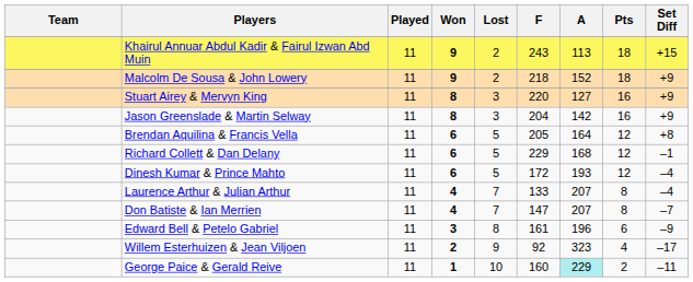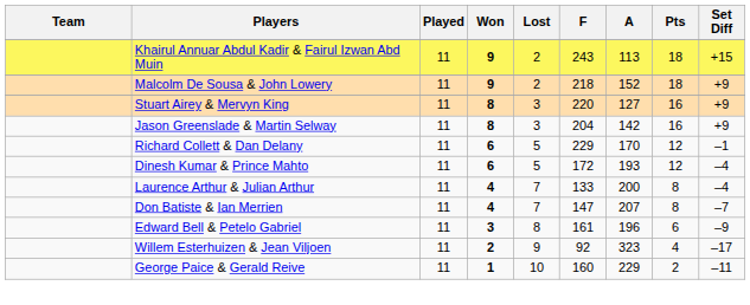 <table class=wikitable style="text-align:center">
 <tr>
 <th width=150>Team</th>
 <th width=350>Players</th>
 <th width=50>Played</th>
 <th width=50>Won</th>
 <th width=50>Lost</th>
 <th width=50>F</th>
 <th width=50>A</th>
 <th width=50>Pts</th>
 <th width=50>Set Diff</th>
 </tr>
 <tr>
 </tr>
 <tr bgcolor=FCF75E>
 <td align=left></td>
 <td align=left><a href='#'>Khairul Annuar Abdul Kadir</a> & <a href='#'>Fairul Izwan Abd Muin</a></td>
 <td>11</td>
 <td><strong>9</strong></td>
 <td>2</td>
 <td>243</td>
 <td>113</td>
 <td>18</td>
 <td>+15</td>
 </tr>
 <tr>
 </tr>
 <tr bgcolor=FFDEAD>
 <td align=left></td>
 <td align=left><a href='#'>Malcolm De Sousa</a> & <a href='#'>John Lowery</a></td>
 <td>11</td>
 <td><strong>9</strong></td>
 <td>2</td>
 <td>218</td>
 <td>152</td>
 <td>18</td>
 <td>+9</td>
 </tr>
 <tr>
 </tr>
 <tr bgcolor=FFDEAD>
 <td align=left></td>
 <td align=left><a href='#'>Stuart Airey</a> & <a href='#'>Mervyn King</a></td>
 <td>11</td>
 <td><strong>8</strong></td>
 <td>3</td>
 <td>220</td>
 <td>127</td>
 <td>16</td>
 <td>+9</td>
 </tr>
 <tr>
 <td align=left></td>
 <td align=left><a href='#'>Jason Greenslade</a> & <a href='#'>Martin Selway</a></td>
 <td>11</td>
 <td><strong>8</strong></td>
 <td>3</td>
 <td>204</td>
 <td>142</td>
 <td>16</td>
 <td>+9</td>
 </tr>
 <tr>
 <td align=left></td>
-<td align=left><a href='#'>Brendan Aquilina</a> & <a href='#'>Francis Vella</a></td>
-<td>11</td>
-<td><strong>6</strong></td>
-<td>5</td>
-<td>205</td>
-<td>164</td>
-<td>12</td>
-<td>+8</td>
-</tr>
-<tr>
-<td align=left></td>
 <td align=left><a href='#'>Richard Collett</a> & <a href='#'>Dan Delany</a></td>
 <td>11</td>
 <td><strong>6</strong></td>
 <td>5</td>
 <td>229</td>
-<td>168</td>
+<td>170</td>
 <td>12</td>
 <td>–1</td>
 </tr>
 <tr>
 <td align=left></td>
 <td align=left><a href='#'>Dinesh Kumar</a> & <a href='#'>Prince Mahto</a></td>
 <td>11</td>
 <td><strong>6</strong></td>
 <td>5</td>
 <td>172</td>
 <td>193</td>
 <td>12</td>
 <td>–4</td>
 </tr>
 <tr>
 <td align=left></td>
 <td align=left><a href='#'>Laurence Arthur</a> & <a href='#'>Julian Arthur</a></td>
 <td>11</td>
 <td><strong>4</strong></td>
 <td>7</td>
 <td>133</td>
-<td>207</td>
+<td>200</td>
 <td>8</td>
 <td>–4</td>
 </tr>
 <tr>
 <td align=left></td>
 <td align=left><a href='#'>Don Batiste</a> & <a href='#'>Ian Merrien</a></td>
 <td>11</td>
 <td><strong>4</strong></td>
 <td>7</td>
 <td>147</td>
 <td>207</td>
 <td>8</td>
 <td>–7</td>
 </tr>
 <tr>
 <td align=left></td>
 <td align=left><a href='#'>Edward Bell</a> & <a href='#'>Petelo Gabriel</a></td>
 <td>11</td>
 <td><strong>3</strong></td>
 <td>8</td>
 <td>161</td>
 <td>196</td>
 <td>6</td>
 <td>–9</td>
 </tr>
 <tr>
 <td align=left></td>
 <td align=left><a href='#'>Willem Esterhuizen</a> & <a href='#'>Jean Viljoen</a></td>
 <td>11</td>
 <td><strong>2</strong></td>
 <td>9</td>
 <td>92</td>
 <td>323</td>
 <td>4</td>
 <td>–17</td>
 </tr>
 <tr>
 <td align=left></td>
 <td align=left><a href='#'>George Paice</a> & <a href='#'>Gerald Reive</a></td>
 <td>11</td>
 <td><strong>1</strong></td>
 <td>10</td>
 <td>160</td>
-<td style="background: paleturquoise;">229</td>
+<td>229</td>
 <td>2</td>
 <td>–11</td>
 </tr>
 </table>
